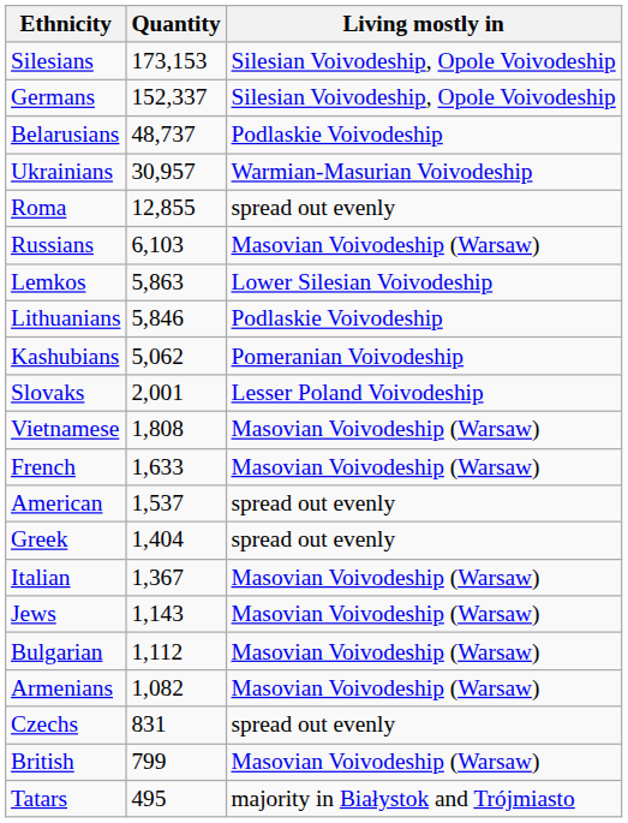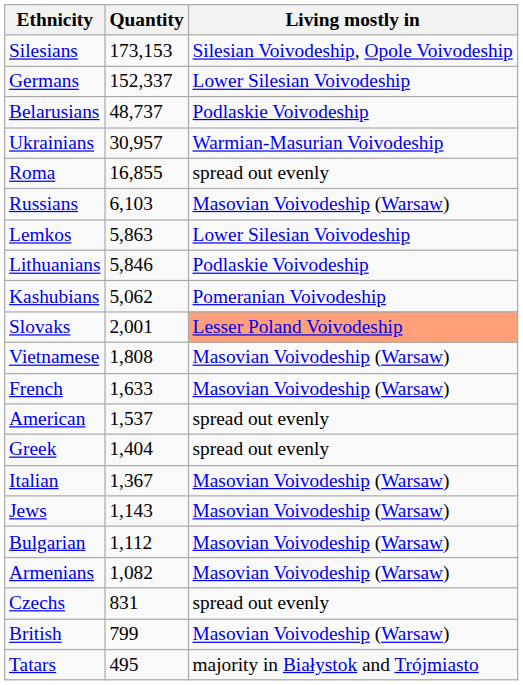 <table class="wikitable">
 <tr>
 <th>Ethnicity</th>
 <th>Quantity</th>
 <th>Living mostly in</th>
 </tr>
 <tr>
 <td><a href='#'>Silesians</a></td>
 <td>173,153</td>
 <td><a href='#'>Silesian Voivodeship</a>, <a href='#'>Opole Voivodeship</a></td>
 </tr>
 <tr>
 <td><a href='#'>Germans</a></td>
 <td>152,337</td>
-<td><a href='#'>Silesian Voivodeship</a>, <a href='#'>Opole Voivodeship</a></td>
+<td><a href='#'>Lower Silesian Voivodeship</a></td>
 </tr>
 <tr>
 <td><a href='#'>Belarusians</a></td>
 <td>48,737</td>
 <td><a href='#'>Podlaskie Voivodeship</a></td>
 </tr>
 <tr>
 <td><a href='#'>Ukrainians</a></td>
 <td>30,957</td>
 <td><a href='#'>Warmian-Masurian Voivodeship</a></td>
 </tr>
 <tr>
 <td><a href='#'>Roma</a></td>
-<td>12,855</td>
+<td>16,855</td>
 <td>spread out evenly</td>
 </tr>
 <tr>
 <td><a href='#'>Russians</a></td>
 <td>6,103</td>
 <td><a href='#'>Masovian Voivodeship</a> (<a href='#'>Warsaw</a>)</td>
 </tr>
 <tr>
 <td><a href='#'>Lemkos</a></td>
 <td>5,863</td>
 <td><a href='#'>Lower Silesian Voivodeship</a></td>
 </tr>
 <tr>
 <td><a href='#'>Lithuanians</a></td>
 <td>5,846</td>
 <td><a href='#'>Podlaskie Voivodeship</a></td>
 </tr>
 <tr>
 <td><a href='#'>Kashubians</a></td>
 <td>5,062</td>
 <td><a href='#'>Pomeranian Voivodeship</a></td>
 </tr>
 <tr>
 <td><a href='#'>Slovaks</a></td>
 <td>2,001</td>
-<td><a href='#'>Lesser Poland Voivodeship</a></td>
+<td style="background: lightsalmon;"><a href='#'>Lesser Poland Voivodeship</a></td>
 </tr>
 <tr>
 <td><a href='#'>Vietnamese</a></td>
 <td>1,808</td>
 <td><a href='#'>Masovian Voivodeship</a> (<a href='#'>Warsaw</a>)</td>
 </tr>
 <tr>
 <td><a href='#'>French</a></td>
 <td>1,633</td>
 <td><a href='#'>Masovian Voivodeship</a> (<a href='#'>Warsaw</a>)</td>
 </tr>
 <tr>
 <td><a href='#'>American</a></td>
 <td>1,537</td>
 <td>spread out evenly</td>
 </tr>
 <tr>
 <td><a href='#'>Greek</a></td>
 <td>1,404</td>
 <td>spread out evenly</td>
 </tr>
 <tr>
 <td><a href='#'>Italian</a></td>
 <td>1,367</td>
 <td><a href='#'>Masovian Voivodeship</a> (<a href='#'>Warsaw</a>)</td>
 </tr>
 <tr>
 <td><a href='#'>Jews</a></td>
 <td>1,143</td>
 <td><a href='#'>Masovian Voivodeship</a> (<a href='#'>Warsaw</a>)</td>
 </tr>
 <tr>
 <td><a href='#'>Bulgarian</a></td>
 <td>1,112</td>
 <td><a href='#'>Masovian Voivodeship</a> (<a href='#'>Warsaw</a>)</td>
 </tr>
 <tr>
 <td><a href='#'>Armenians</a></td>
 <td>1,082</td>
 <td><a href='#'>Masovian Voivodeship</a> (<a href='#'>Warsaw</a>)</td>
 </tr>
 <tr>
 <td><a href='#'>Czechs</a></td>
 <td>831</td>
 <td>spread out evenly</td>
 </tr>
 <tr>
 <td><a href='#'>British</a></td>
 <td>799</td>
 <td><a href='#'>Masovian Voivodeship</a> (<a href='#'>Warsaw</a>)</td>
 </tr>
 <tr>
 <td><a href='#'>Tatars</a></td>
 <td>495</td>
 <td>majority in <a href='#'>Białystok</a> and <a href='#'>Trójmiasto</a></td>
 </tr>
 </table>
